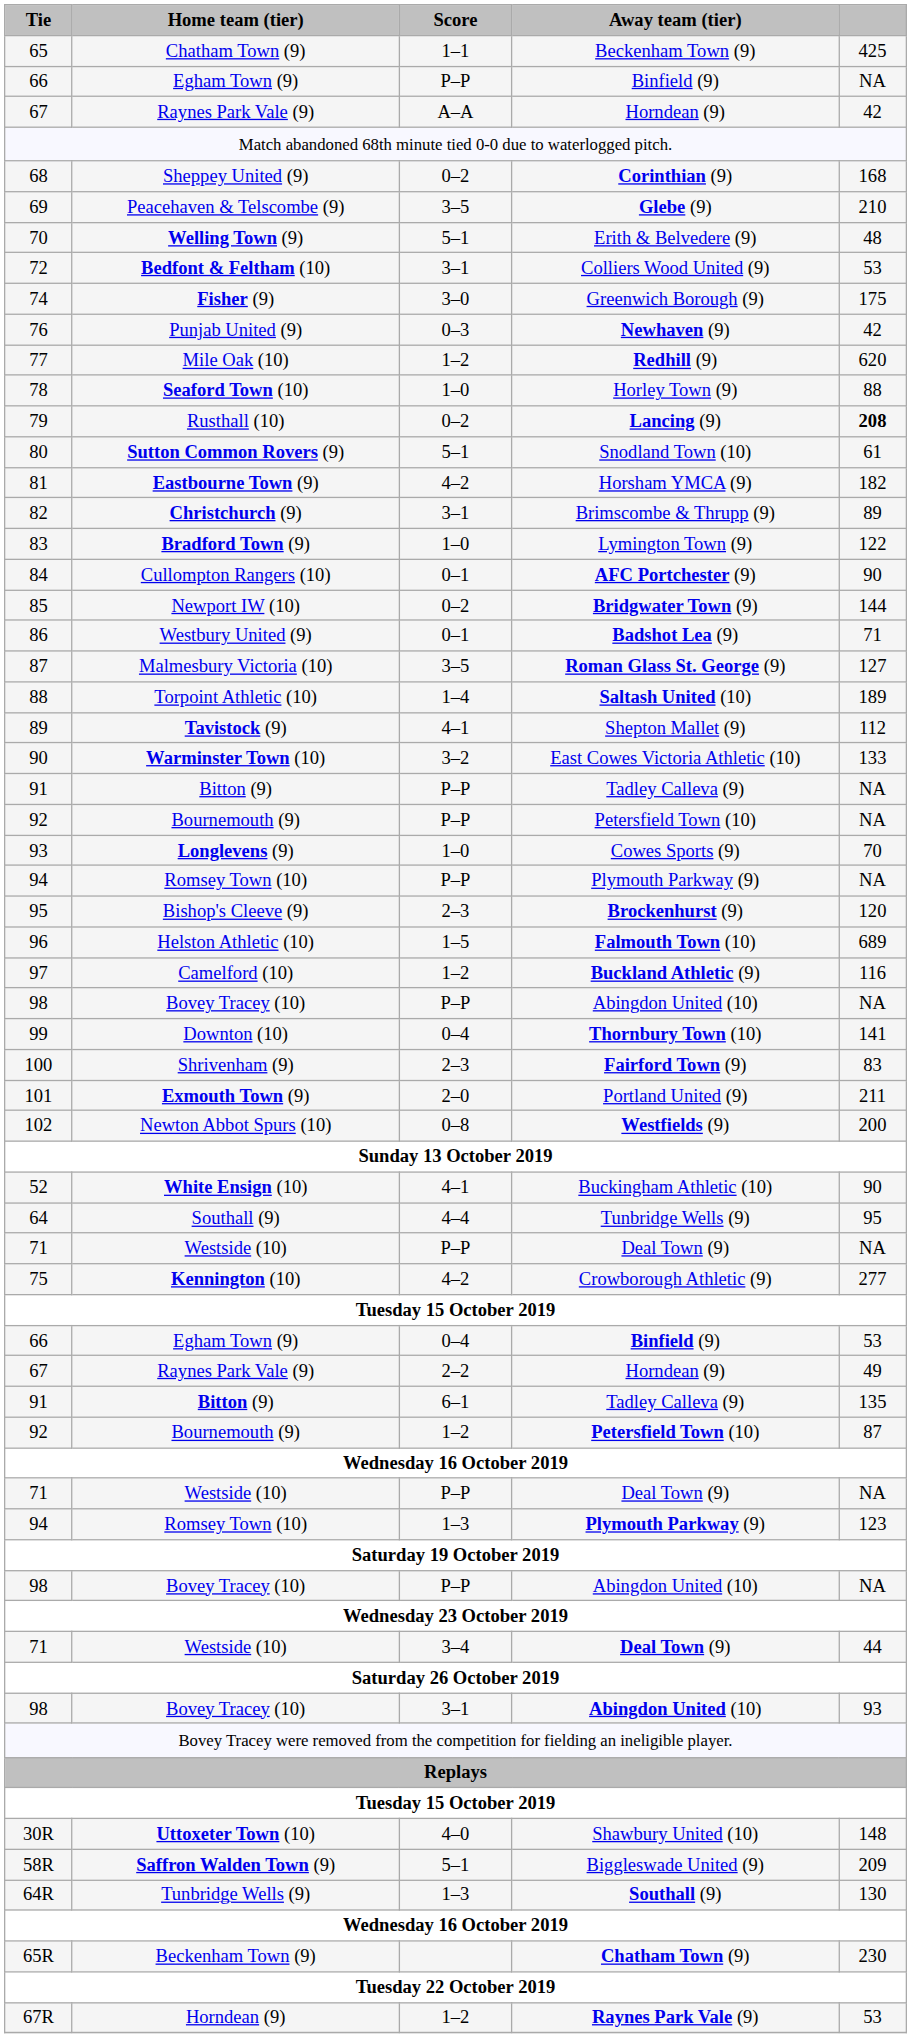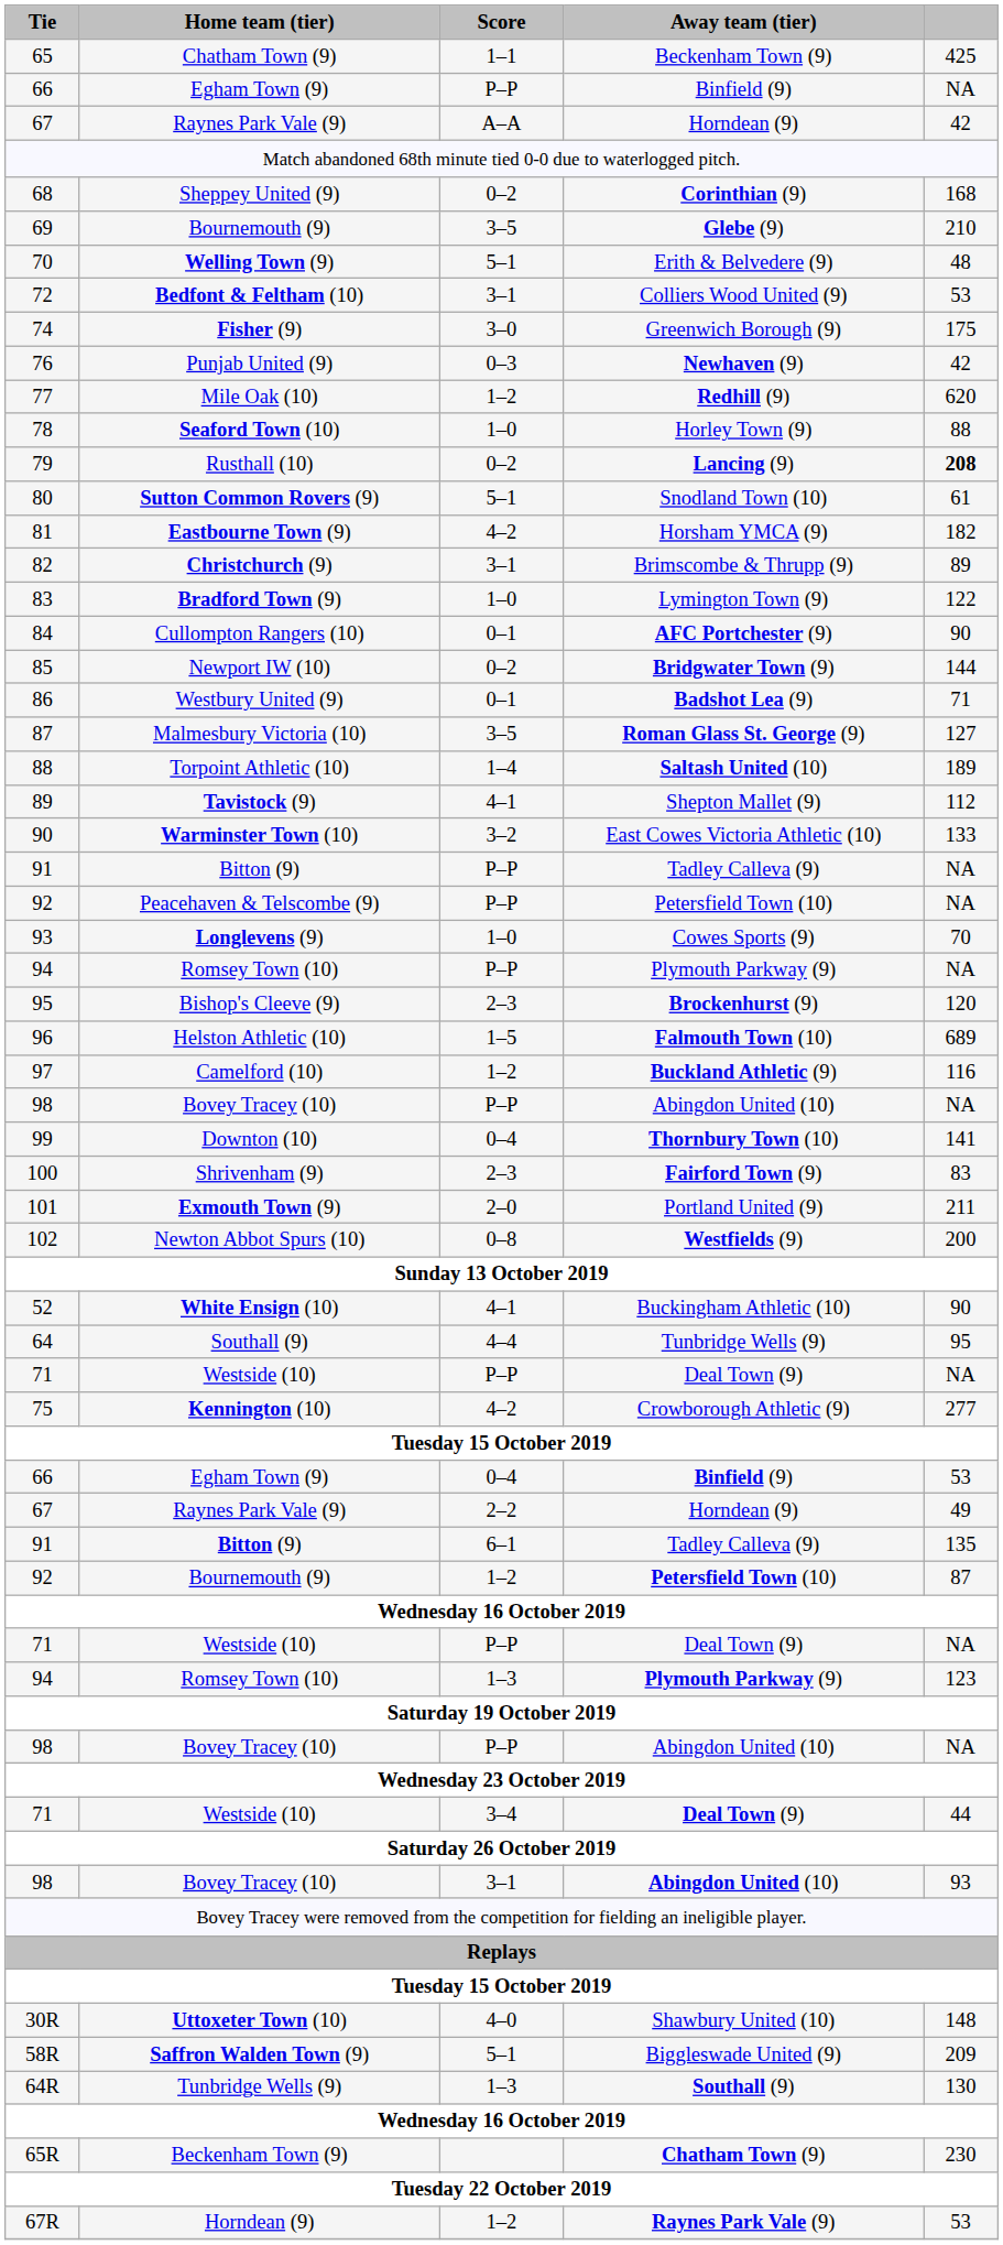 <table class="wikitable" style="width: 700px; background:WhiteSmoke; text-align:center; font-size:90%">
 <tr>
 <td scope="col" style="width:  7.50%; background:silver;"><strong>Tie</strong></td>
 <td scope="col" style="width: 36.25%; background:silver;"><strong>Home team (tier)</strong></td>
 <td scope="col" style="width: 12.50%; background:silver;"><strong>Score</strong></td>
 <td scope="col" style="width: 36.25%; background:silver;"><strong>Away team (tier)</strong></td>
 <td scope="col" style="width:  7.50%; background:silver;"><strong></strong></td>
 </tr>
 <tr>
 <td>65</td>
 <td><a href='#'>Chatham Town</a> (9)</td>
 <td>1–1</td>
 <td><a href='#'>Beckenham Town</a> (9)</td>
 <td>425</td>
 </tr>
 <tr>
 <td>66</td>
 <td><a href='#'>Egham Town</a> (9)</td>
 <td>P–P</td>
 <td><a href='#'>Binfield</a> (9)</td>
 <td>NA</td>
 </tr>
 <tr>
 <td>67</td>
 <td><a href='#'>Raynes Park Vale</a> (9)</td>
 <td>A–A</td>
 <td><a href='#'>Horndean</a> (9)</td>
 <td>42</td>
 </tr>
 <tr>
 <td colspan="5" style="background:GhostWhite; height:20px; text-align:center; font-size:90%">Match abandoned 68th minute tied 0-0 due to waterlogged pitch.</td>
 </tr>
 <tr>
 <td>68</td>
 <td><a href='#'>Sheppey United</a> (9)</td>
 <td>0–2</td>
 <td><strong><a href='#'>Corinthian</a></strong> (9)</td>
 <td>168</td>
 </tr>
 <tr>
 <td>69</td>
-<td><a href='#'>Peacehaven & Telscombe</a> (9)</td>
+<td><a href='#'>Bournemouth</a> (9)</td>
 <td>3–5</td>
 <td><strong><a href='#'>Glebe</a></strong> (9)</td>
 <td>210</td>
 </tr>
 <tr>
 <td>70</td>
 <td><strong><a href='#'>Welling Town</a></strong> (9)</td>
 <td>5–1</td>
 <td><a href='#'>Erith & Belvedere</a> (9)</td>
 <td>48</td>
 </tr>
 <tr>
 <td>72</td>
 <td><strong><a href='#'>Bedfont & Feltham</a></strong> (10)</td>
 <td>3–1</td>
 <td><a href='#'>Colliers Wood United</a> (9)</td>
 <td>53</td>
 </tr>
 <tr>
 <td>74</td>
 <td><strong><a href='#'>Fisher</a></strong> (9)</td>
 <td>3–0</td>
 <td><a href='#'>Greenwich Borough</a> (9)</td>
 <td>175</td>
 </tr>
 <tr>
 <td>76</td>
 <td><a href='#'>Punjab United</a> (9)</td>
 <td>0–3</td>
 <td><strong><a href='#'>Newhaven</a></strong> (9)</td>
 <td>42</td>
 </tr>
 <tr>
 <td>77</td>
 <td><a href='#'>Mile Oak</a> (10)</td>
 <td>1–2</td>
 <td><strong><a href='#'>Redhill</a></strong> (9)</td>
 <td>620</td>
 </tr>
 <tr>
 <td>78</td>
 <td><strong><a href='#'>Seaford Town</a></strong> (10)</td>
 <td>1–0</td>
 <td><a href='#'>Horley Town</a> (9)</td>
 <td>88</td>
 </tr>
 <tr>
 <td>79</td>
 <td><a href='#'>Rusthall</a> (10)</td>
 <td>0–2</td>
 <td><strong><a href='#'>Lancing</a></strong> (9)</td>
 <td><strong>208</strong></td>
 </tr>
 <tr>
 <td>80</td>
 <td><strong><a href='#'>Sutton Common Rovers</a></strong> (9)</td>
 <td>5–1</td>
 <td><a href='#'>Snodland Town</a> (10)</td>
 <td>61</td>
 </tr>
 <tr>
 <td>81</td>
 <td><strong><a href='#'>Eastbourne Town</a></strong> (9)</td>
 <td>4–2</td>
 <td><a href='#'>Horsham YMCA</a> (9)</td>
 <td>182</td>
 </tr>
 <tr>
 <td>82</td>
 <td><strong><a href='#'>Christchurch</a></strong> (9)</td>
 <td>3–1</td>
 <td><a href='#'>Brimscombe & Thrupp</a> (9)</td>
 <td>89</td>
 </tr>
 <tr>
 <td>83</td>
 <td><strong><a href='#'>Bradford Town</a></strong> (9)</td>
 <td>1–0</td>
 <td><a href='#'>Lymington Town</a> (9)</td>
 <td>122</td>
 </tr>
 <tr>
 <td>84</td>
 <td><a href='#'>Cullompton Rangers</a> (10)</td>
 <td>0–1</td>
 <td><strong><a href='#'>AFC Portchester</a></strong> (9)</td>
 <td>90</td>
 </tr>
 <tr>
 <td>85</td>
 <td><a href='#'>Newport IW</a> (10)</td>
 <td>0–2</td>
 <td><strong><a href='#'>Bridgwater Town</a></strong> (9)</td>
 <td>144</td>
 </tr>
 <tr>
 <td>86</td>
 <td><a href='#'>Westbury United</a> (9)</td>
 <td>0–1</td>
 <td><strong><a href='#'>Badshot Lea</a></strong> (9)</td>
 <td>71</td>
 </tr>
 <tr>
 <td>87</td>
 <td><a href='#'>Malmesbury Victoria</a> (10)</td>
 <td>3–5</td>
 <td><strong><a href='#'>Roman Glass St. George</a></strong> (9)</td>
 <td>127</td>
 </tr>
 <tr>
 <td>88</td>
 <td><a href='#'>Torpoint Athletic</a> (10)</td>
 <td>1–4</td>
 <td><strong><a href='#'>Saltash United</a></strong> (10)</td>
 <td>189</td>
 </tr>
 <tr>
 <td>89</td>
 <td><strong><a href='#'>Tavistock</a></strong> (9)</td>
 <td>4–1</td>
 <td><a href='#'>Shepton Mallet</a> (9)</td>
 <td>112</td>
 </tr>
 <tr>
 <td>90</td>
 <td><strong><a href='#'>Warminster Town</a></strong> (10)</td>
 <td>3–2</td>
 <td><a href='#'>East Cowes Victoria Athletic</a> (10)</td>
 <td>133</td>
 </tr>
 <tr>
 <td>91</td>
 <td><a href='#'>Bitton</a> (9)</td>
 <td>P–P</td>
 <td><a href='#'>Tadley Calleva</a> (9)</td>
 <td>NA</td>
 </tr>
 <tr>
 <td>92</td>
-<td><a href='#'>Bournemouth</a> (9)</td>
+<td><a href='#'>Peacehaven & Telscombe</a> (9)</td>
 <td>P–P</td>
 <td><a href='#'>Petersfield Town</a> (10)</td>
 <td>NA</td>
 </tr>
 <tr>
 <td>93</td>
 <td><strong><a href='#'>Longlevens</a></strong> (9)</td>
 <td>1–0 </td>
 <td><a href='#'>Cowes Sports</a> (9)</td>
 <td>70</td>
 </tr>
 <tr>
 <td>94</td>
 <td><a href='#'>Romsey Town</a> (10)</td>
 <td>P–P</td>
 <td><a href='#'>Plymouth Parkway</a> (9)</td>
 <td>NA</td>
 </tr>
 <tr>
 <td>95</td>
 <td><a href='#'>Bishop's Cleeve</a> (9)</td>
 <td>2–3</td>
 <td><strong><a href='#'>Brockenhurst</a></strong> (9)</td>
 <td>120</td>
 </tr>
 <tr>
 <td>96</td>
 <td><a href='#'>Helston Athletic</a> (10)</td>
 <td>1–5</td>
 <td><strong><a href='#'>Falmouth Town</a></strong> (10)</td>
 <td>689</td>
 </tr>
 <tr>
 <td>97</td>
 <td><a href='#'>Camelford</a> (10)</td>
 <td>1–2</td>
 <td><strong><a href='#'>Buckland Athletic</a></strong> (9)</td>
 <td>116</td>
 </tr>
 <tr>
 <td>98</td>
 <td><a href='#'>Bovey Tracey</a> (10)</td>
 <td>P–P</td>
 <td><a href='#'>Abingdon United</a> (10)</td>
 <td>NA</td>
 </tr>
 <tr>
 <td>99</td>
 <td><a href='#'>Downton</a> (10)</td>
 <td>0–4</td>
 <td><strong><a href='#'>Thornbury Town</a></strong> (10)</td>
 <td>141</td>
 </tr>
 <tr>
 <td>100</td>
 <td><a href='#'>Shrivenham</a> (9)</td>
 <td>2–3</td>
 <td><strong><a href='#'>Fairford Town</a></strong> (9)</td>
 <td>83</td>
 </tr>
 <tr>
 <td>101</td>
 <td><strong><a href='#'>Exmouth Town</a></strong> (9)</td>
 <td>2–0</td>
 <td><a href='#'>Portland United</a> (9)</td>
 <td>211</td>
 </tr>
 <tr>
 <td>102</td>
 <td><a href='#'>Newton Abbot Spurs</a> (10)</td>
 <td>0–8</td>
 <td><strong><a href='#'>Westfields</a></strong> (9)</td>
 <td>200</td>
 </tr>
 <tr>
 <td colspan="5" style= background:White><strong>Sunday 13 October 2019</strong></td>
 </tr>
 <tr>
 <td>52</td>
 <td><strong><a href='#'>White Ensign</a></strong> (10)</td>
 <td>4–1</td>
 <td><a href='#'>Buckingham Athletic</a> (10)</td>
 <td>90</td>
 </tr>
 <tr>
 <td>64</td>
 <td><a href='#'>Southall</a> (9)</td>
 <td>4–4</td>
 <td><a href='#'>Tunbridge Wells</a> (9)</td>
 <td>95</td>
 </tr>
 <tr>
 <td>71</td>
 <td><a href='#'>Westside</a> (10)</td>
 <td>P–P</td>
 <td><a href='#'>Deal Town</a> (9)</td>
 <td>NA</td>
 </tr>
 <tr>
 <td>75</td>
 <td><strong><a href='#'>Kennington</a></strong> (10)</td>
 <td>4–2</td>
 <td><a href='#'>Crowborough Athletic</a> (9)</td>
 <td>277</td>
 </tr>
 <tr>
 <td colspan="5" style= background:White><strong>Tuesday 15 October 2019</strong></td>
 </tr>
 <tr>
 <td>66</td>
 <td><a href='#'>Egham Town</a> (9)</td>
 <td>0–4</td>
 <td><strong><a href='#'>Binfield</a></strong> (9)</td>
 <td>53</td>
 </tr>
 <tr>
 <td>67</td>
 <td><a href='#'>Raynes Park Vale</a> (9)</td>
 <td>2–2</td>
 <td><a href='#'>Horndean</a> (9)</td>
 <td>49</td>
 </tr>
 <tr>
 <td>91</td>
 <td><strong><a href='#'>Bitton</a></strong> (9)</td>
 <td>6–1</td>
 <td><a href='#'>Tadley Calleva</a> (9)</td>
 <td>135</td>
 </tr>
 <tr>
 <td>92</td>
 <td><a href='#'>Bournemouth</a> (9)</td>
 <td>1–2</td>
 <td><strong><a href='#'>Petersfield Town</a></strong> (10)</td>
 <td>87</td>
 </tr>
 <tr>
 <td colspan="5" style= background:White><strong>Wednesday 16 October 2019</strong></td>
 </tr>
 <tr>
 <td>71</td>
 <td><a href='#'>Westside</a> (10)</td>
 <td>P–P</td>
 <td><a href='#'>Deal Town</a> (9)</td>
 <td>NA</td>
 </tr>
 <tr>
 <td>94</td>
 <td><a href='#'>Romsey Town</a> (10)</td>
 <td>1–3</td>
 <td><strong><a href='#'>Plymouth Parkway</a></strong> (9)</td>
 <td>123</td>
 </tr>
 <tr>
 <td colspan="5" style= background:White><strong>Saturday 19 October 2019</strong></td>
 </tr>
 <tr>
 <td>98</td>
 <td><a href='#'>Bovey Tracey</a> (10)</td>
 <td>P–P</td>
 <td><a href='#'>Abingdon United</a> (10)</td>
 <td>NA</td>
 </tr>
 <tr>
 <td colspan="5" style= background:White><strong>Wednesday 23 October 2019</strong></td>
 </tr>
 <tr>
 <td>71</td>
 <td><a href='#'>Westside</a> (10)</td>
 <td>3–4</td>
 <td><strong><a href='#'>Deal Town</a></strong> (9)</td>
 <td>44</td>
 </tr>
 <tr>
 <td colspan="5" style= background:White><strong>Saturday 26 October 2019</strong></td>
 </tr>
 <tr>
 <td>98</td>
 <td><a href='#'>Bovey Tracey</a> (10)</td>
 <td>3–1</td>
 <td><strong><a href='#'>Abingdon United</a></strong> (10)</td>
 <td>93</td>
 </tr>
 <tr>
 <td colspan="5" style="background:GhostWhite; height:20px; text-align:center; font-size:90%">Bovey Tracey were removed from the competition for fielding an ineligible player.</td>
 </tr>
 <tr>
 <td colspan="5" style= background:Silver><strong>Replays</strong></td>
 </tr>
 <tr>
 <td colspan="5" style= background:White><strong>Tuesday 15 October 2019</strong></td>
 </tr>
 <tr>
 <td>30R</td>
 <td><strong><a href='#'>Uttoxeter Town</a></strong> (10)</td>
 <td>4–0</td>
 <td><a href='#'>Shawbury United</a> (10)</td>
 <td>148</td>
 </tr>
 <tr>
 <td>58R</td>
 <td><strong><a href='#'>Saffron Walden Town</a></strong> (9)</td>
 <td>5–1</td>
 <td><a href='#'>Biggleswade United</a> (9)</td>
 <td>209</td>
 </tr>
 <tr>
 <td>64R</td>
 <td><a href='#'>Tunbridge Wells</a> (9)</td>
 <td>1–3</td>
 <td><strong><a href='#'>Southall</a></strong> (9)</td>
 <td>130</td>
 </tr>
 <tr>
 <td colspan="5" style= background:White><strong>Wednesday 16 October 2019</strong></td>
 </tr>
 <tr>
 <td>65R</td>
 <td><a href='#'>Beckenham Town</a> (9)</td>
 <td></td>
 <td><strong><a href='#'>Chatham Town</a></strong> (9)</td>
 <td>230</td>
 </tr>
 <tr>
 <td colspan="5" style= background:White><strong>Tuesday 22 October 2019</strong></td>
 </tr>
 <tr>
 <td>67R</td>
 <td><a href='#'>Horndean</a> (9)</td>
 <td>1–2</td>
 <td><strong><a href='#'>Raynes Park Vale</a></strong> (9)</td>
 <td>53</td>
 </tr>
 <tr>
 </tr>
 </table>
